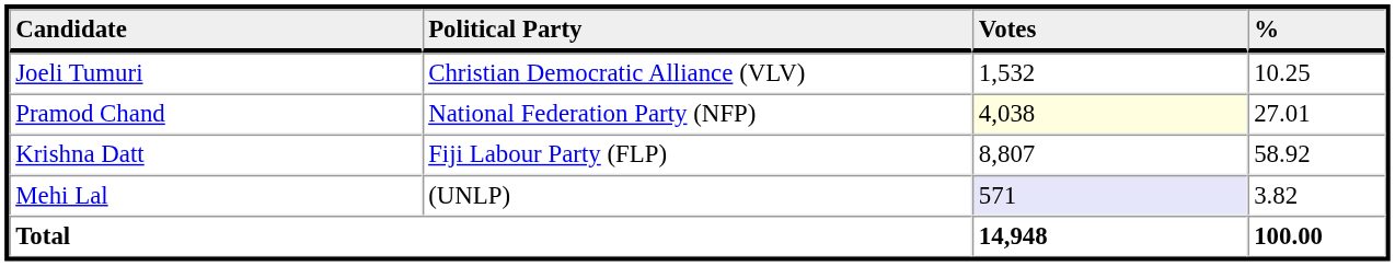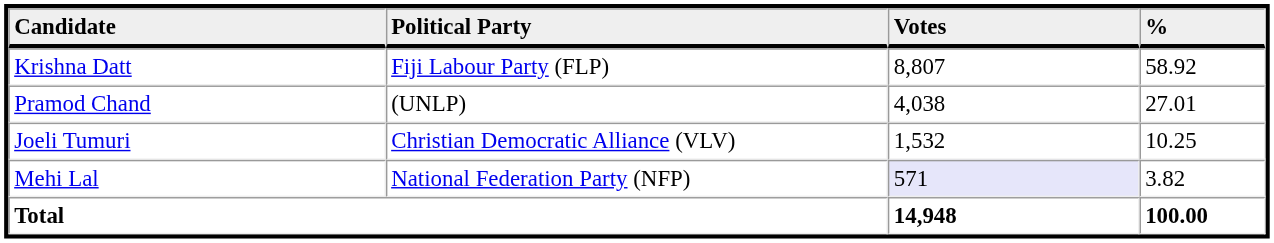 <table Table Width="70%" Border="1" Align="center" Cellpadding=3 Cellspacing=0 Style="margin:5px; Border:3px Solid;">
 <tr>
 <td td Width="30%" Style="border-bottom:3px Solid; Background:#efefef;"><strong>Candidate</strong></td>
 <td td Width="40%" Style="border-bottom:3px Solid; Background:#efefef;"><strong>Political Party</strong></td>
 <td td Width="20%" Style="border-bottom:3px Solid; Background:#efefef;"><strong>Votes</strong></td>
 <td td Width="10%" Style="border-bottom:3px Solid; Background:#efefef;"><strong>%</strong></td>
 </tr>
 <tr>
+<td><a href='#'>Krishna Datt</a></td>
+<td><a href='#'>Fiji Labour Party</a> (FLP)</td>
+<td>8,807</td>
+<td>58.92</td>
+</tr>
+<tr>
+<td><a href='#'>Pramod Chand</a></td>
+<td>(UNLP)</td>
+<td>4,038</td>
+<td>27.01</td>
+</tr>
+<tr>
 <td><a href='#'>Joeli Tumuri</a></td>
 <td><a href='#'>Christian Democratic Alliance</a> (VLV)</td>
 <td>1,532</td>
 <td>10.25</td>
 </tr>
 <tr>
-<td><a href='#'>Pramod Chand</a></td>
+<td><a href='#'>Mehi Lal</a></td>
 <td><a href='#'>National Federation Party</a> (NFP)</td>
-<td style="background: lightyellow;">4,038</td>
-<td>27.01</td>
-</tr>
-<tr>
-<td><a href='#'>Krishna Datt</a></td>
-<td><a href='#'>Fiji Labour Party</a> (FLP)</td>
-<td>8,807</td>
-<td>58.92</td>
-</tr>
-<tr>
-<td><a href='#'>Mehi Lal</a></td>
-<td>(UNLP)</td>
 <td style="background: lavender;">571</td>
 <td>3.82</td>
 </tr>
 <tr>
 <td colspan=2><strong>Total</strong></td>
 <td><strong>14,948</strong></td>
 <td><strong>100.00</strong></td>
 </tr>
 <tr>
 </tr>
 </table>
